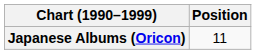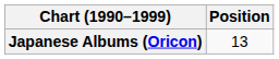 <table class="wikitable plainrowheaders">
 <tr>
 <th scope="col">Chart (1990–1999)</th>
 <th scope="col">Position</th>
 </tr>
 <tr>
 <th scope="row">Japanese Albums (<a href='#'>Oricon</a>)</th>
-<td style="text-align:center;">11</td>
+<td style="text-align:center;">13</td>
 </tr>
 </table>
